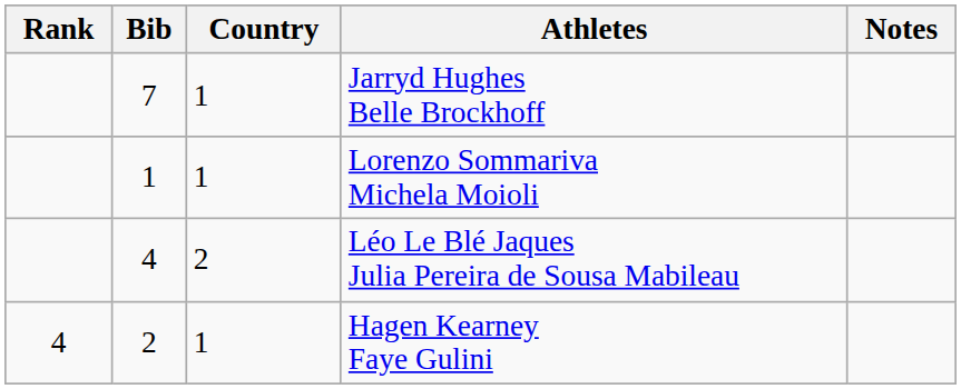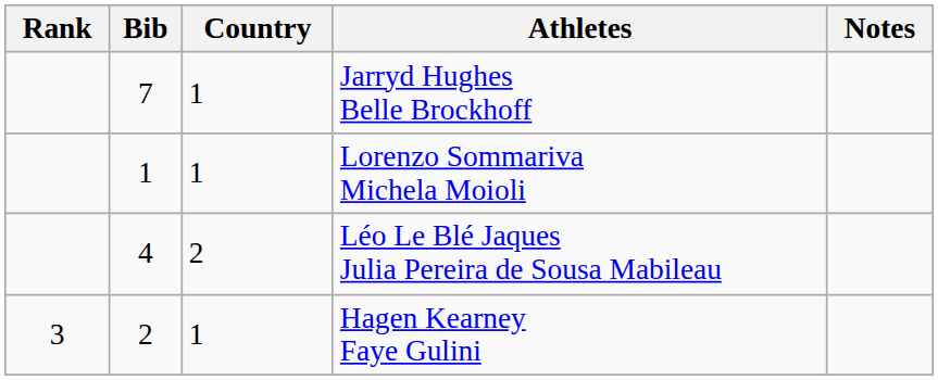 <table class="wikitable" style="text-align:center; width:500px">
 <tr>
 <th>Rank</th>
 <th>Bib</th>
 <th>Country</th>
 <th>Athletes</th>
 <th>Notes</th>
 </tr>
 <tr>
 <td></td>
 <td>7</td>
 <td align=left> 1</td>
 <td align=left><a href='#'>Jarryd Hughes</a> <br><a href='#'>Belle Brockhoff</a></td>
 <td></td>
 </tr>
 <tr>
 <td></td>
 <td>1</td>
 <td align=left> 1</td>
 <td align=left><a href='#'>Lorenzo Sommariva</a> <br><a href='#'>Michela Moioli</a></td>
 <td></td>
 </tr>
 <tr>
 <td></td>
 <td>4</td>
 <td align=left> 2</td>
 <td align=left><a href='#'>Léo Le Blé Jaques</a> <br><a href='#'>Julia Pereira de Sousa Mabileau</a></td>
 <td></td>
 </tr>
 <tr>
-<td>4</td>
+<td>3</td>
 <td>2</td>
 <td align=left> 1</td>
 <td align=left><a href='#'>Hagen Kearney</a> <br><a href='#'>Faye Gulini</a></td>
 <td></td>
 </tr>
 </table>
